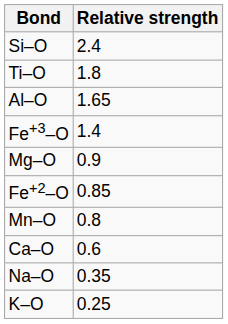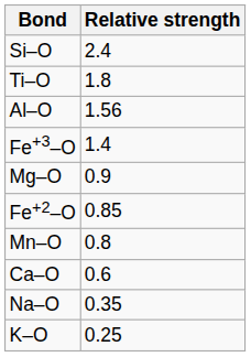 <table class="wikitable" style="text-align: left;">
 <tr>
 <th>Bond</th>
 <th>Relative strength</th>
 </tr>
 <tr>
 <td>Si–O</td>
 <td>2.4</td>
 </tr>
 <tr>
 <td>Ti–O</td>
 <td>1.8</td>
 </tr>
 <tr>
 <td>Al–O</td>
-<td>1.65</td>
+<td>1.56</td>
 </tr>
 <tr>
 <td>Fe<sup>+3</sup>–O</td>
 <td>1.4</td>
 </tr>
 <tr>
 <td>Mg–O</td>
 <td>0.9</td>
 </tr>
 <tr>
 <td>Fe<sup>+2</sup>–O</td>
 <td>0.85</td>
 </tr>
 <tr>
 <td>Mn–O</td>
 <td>0.8</td>
 </tr>
 <tr>
 <td>Ca–O</td>
 <td>0.6</td>
 </tr>
 <tr>
 <td>Na–O</td>
 <td>0.35</td>
 </tr>
 <tr>
 <td>K–O</td>
 <td>0.25</td>
 </tr>
 </table>
